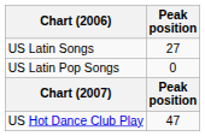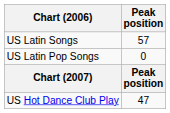 <table class="wikitable sortable">
 <tr>
 <th>Chart (2006)</th>
 <th>Peak<br>position</th>
 </tr>
 <tr>
 <td>US Latin Songs</td>
-<td align="center">27</td>
+<td align="center">57</td>
 </tr>
 <tr>
 <td>US Latin Pop Songs</td>
 <td align="center">0</td>
 </tr>
 <tr>
 <th>Chart (2007)</th>
 <th>Peak<br>position</th>
 </tr>
 <tr>
 <td>US <a href='#'>Hot Dance Club Play</a></td>
 <td align="center">47</td>
 </tr>
 </table>
